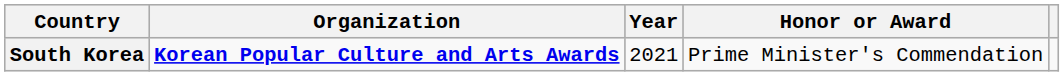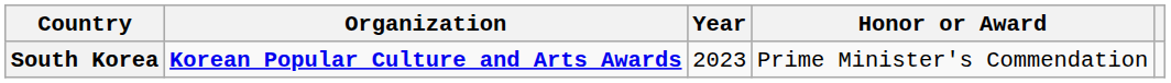 <table class="wikitable plainrowheaders sortable" style="margin-right: 0;">
 <tr>
 <th scope="col">Country</th>
 <th scope="col">Organization</th>
 <th scope="col">Year</th>
 <th scope="col">Honor or Award</th>
 <th scope="col" class="unsortable"></th>
 </tr>
 <tr>
 <th scope="row" rowspan="1">South Korea</th>
 <td rowspan="1"><strong><a href='#'>Korean Popular Culture and Arts Awards</a></strong></td>
-<td style="text-align:center">2021</td>
+<td style="text-align:center">2023</td>
 <td>Prime Minister's Commendation</td>
 <td style="text-align:center"></td>
 </tr>
 </table>
